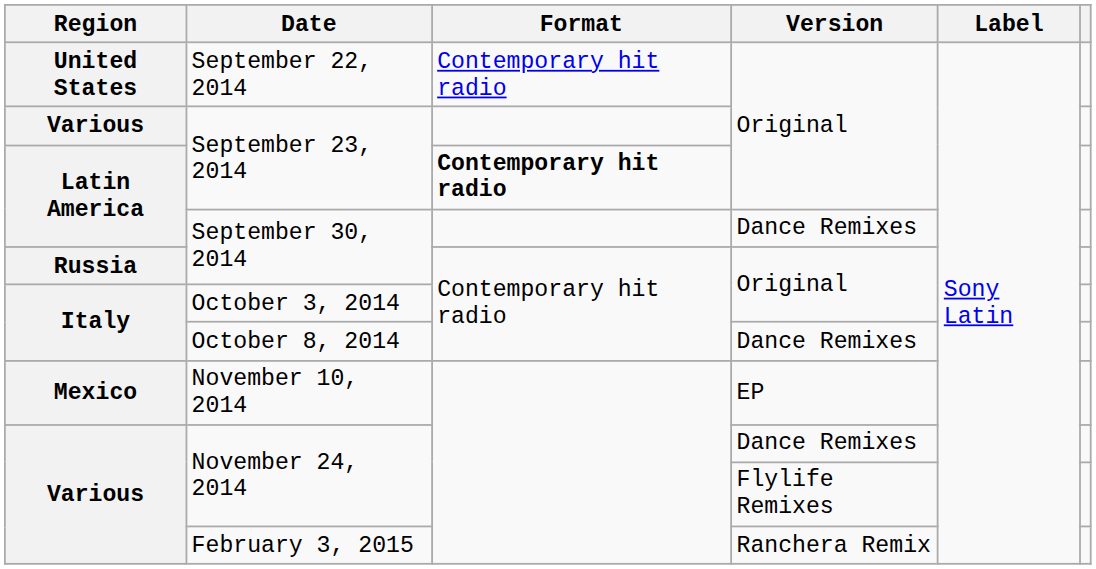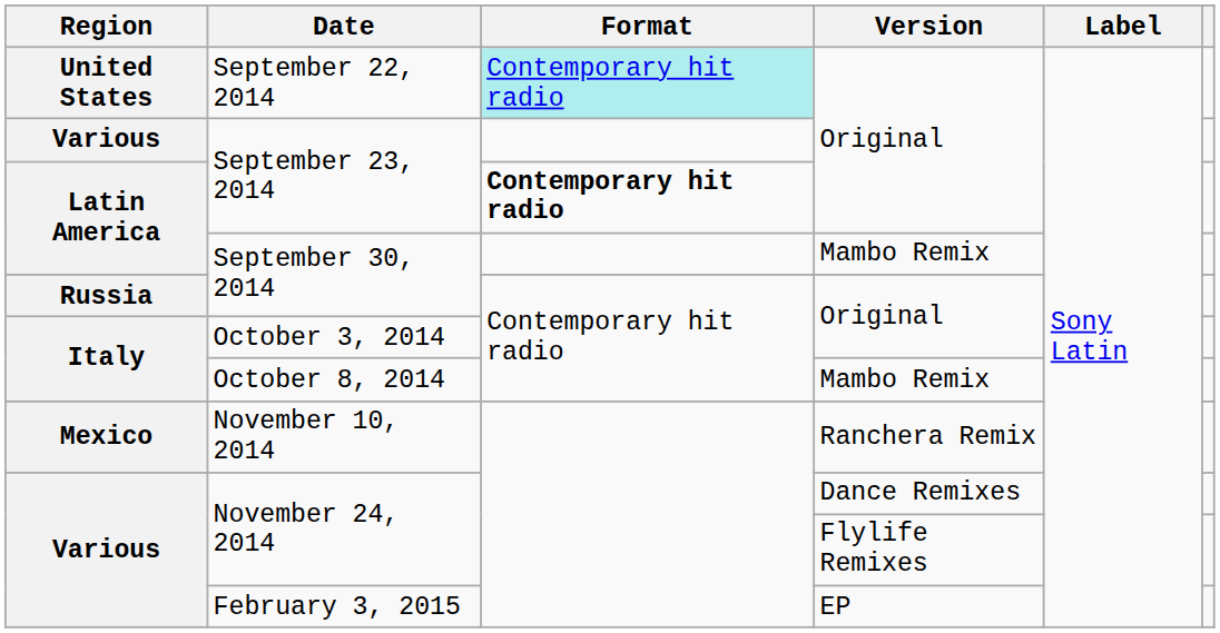 <table class="wikitable plainrowheaders">
 <tr>
 <th scope="col">Region</th>
 <th scope="col">Date</th>
 <th scope="col">Format</th>
 <th scope="col">Version</th>
 <th scope="col">Label</th>
 <th scope="col"></th>
 </tr>
 <tr>
 <th scope="row">United States</th>
 <td>September 22, 2014</td>
-<td><a href='#'>Contemporary hit radio</a></td>
+<td style="background: paleturquoise;"><a href='#'>Contemporary hit radio</a></td>
 <td rowspan="3">Original</td>
 <td rowspan="11"><a href='#'>Sony Latin</a></td>
 <td style="text-align:center;"></td>
 </tr>
 <tr>
 <th scope="row">Various</th>
 <td rowspan="2">September 23, 2014</td>
 <td></td>
 <td style="text-align:center;"></td>
 </tr>
 <tr>
 <th scope="row" rowspan="2">Latin America</th>
 <td><strong>Contemporary hit radio</strong></td>
 <td style="text-align:center;"></td>
 </tr>
 <tr>
 <td rowspan="2">September 30, 2014</td>
 <td></td>
-<td>Dance Remixes</td>
+<td>Mambo Remix</td>
 <td style="text-align:center;"></td>
 </tr>
 <tr>
 <th scope="row">Russia</th>
 <td rowspan="3">Contemporary hit radio</td>
 <td rowspan="2">Original</td>
 <td style="text-align:center;"></td>
 </tr>
 <tr>
 <th scope="row" rowspan="2">Italy</th>
 <td>October 3, 2014</td>
 <td style="text-align:center;"></td>
 </tr>
 <tr>
 <td>October 8, 2014</td>
-<td>Dance Remixes</td>
+<td>Mambo Remix</td>
 <td style="text-align:center;"></td>
 </tr>
 <tr>
 <th scope="row">Mexico</th>
 <td>November 10, 2014</td>
 <td rowspan="4"></td>
-<td>EP</td>
+<td>Ranchera Remix</td>
 <td style="text-align:center;"></td>
 </tr>
 <tr>
 <th scope="row" rowspan="3">Various</th>
 <td rowspan="2">November 24, 2014</td>
 <td>Dance Remixes</td>
 <td style="text-align:center;"></td>
 </tr>
 <tr>
 <td>Flylife Remixes</td>
 <td style="text-align:center;"></td>
 </tr>
 <tr>
 <td>February 3, 2015</td>
-<td>Ranchera Remix</td>
+<td>EP</td>
 <td style="text-align:center;"></td>
 </tr>
 </table>
